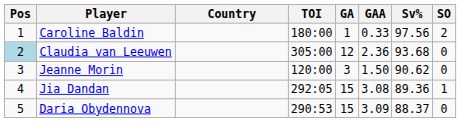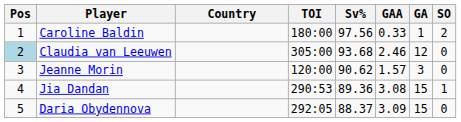 <table class="wikitable sortable" style="text-align: center;">
 <tr>
 <th width=30>Pos</th>
 <th width=150>Player</th>
 <th width=120>Country</th>
 <th width=20>TOI</th>
+<th width=20>Sv%</th>
+<th width=20>GAA</th>
 <th width=20>GA</th>
-<th width=20>GAA</th>
-<th width=20>Sv%</th>
 <th width=20>SO</th>
 </tr>
 <tr>
 <td>1</td>
 <td align=left><a href='#'>Caroline Baldin</a></td>
 <td align=left></td>
 <td>180:00</td>
+<td>97.56</td>
+<td>0.33</td>
 <td>1</td>
-<td>0.33</td>
-<td>97.56</td>
 <td>2</td>
 </tr>
 <tr>
 <td style="background: lightblue;">2</td>
 <td align=left><a href='#'>Claudia van Leeuwen</a></td>
 <td align=left></td>
 <td>305:00</td>
+<td>93.68</td>
+<td>2.46</td>
 <td>12</td>
-<td>2.36</td>
-<td>93.68</td>
 <td>0</td>
 </tr>
 <tr>
 <td>3</td>
 <td align=left><a href='#'>Jeanne Morin</a></td>
 <td align=left></td>
 <td>120:00</td>
+<td>90.62</td>
+<td>1.57</td>
 <td>3</td>
-<td>1.50</td>
-<td>90.62</td>
 <td>0</td>
 </tr>
 <tr>
 <td>4</td>
 <td align=left><a href='#'>Jia Dandan</a></td>
 <td align=left></td>
-<td>292:05</td>
+<td>290:53</td>
+<td>89.36</td>
+<td>3.08</td>
 <td>15</td>
-<td>3.08</td>
-<td>89.36</td>
 <td>1</td>
 </tr>
 <tr>
 <td>5</td>
 <td align=left><a href='#'>Daria Obydennova</a></td>
 <td align=left></td>
-<td>290:53</td>
+<td>292:05</td>
+<td>88.37</td>
+<td>3.09</td>
 <td>15</td>
-<td>3.09</td>
-<td>88.37</td>
 <td>0</td>
 </tr>
 </table>
